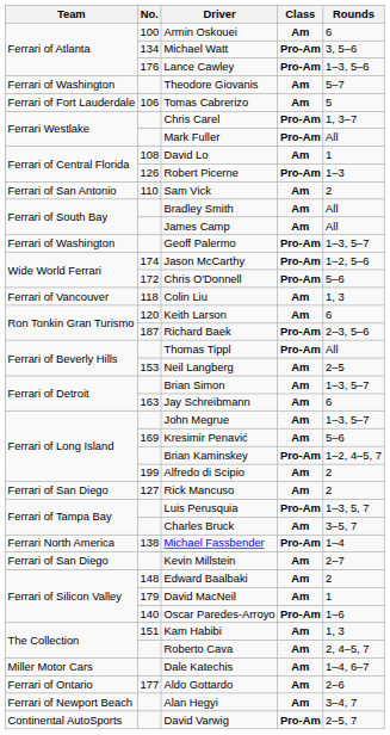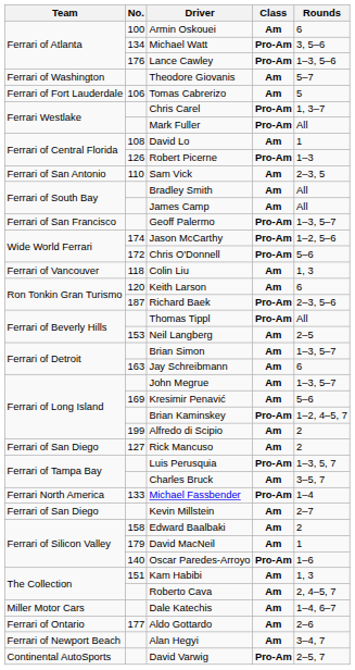 <table class="wikitable" style="font-size:90%;">
 <tr>
 <th>Team</th>
 <th>No.</th>
 <th>Driver</th>
 <th>Class</th>
 <th>Rounds</th>
 </tr>
 <tr>
 <td rowspan=3> Ferrari of Atlanta</td>
 <td align=center>100</td>
 <td> Armin Oskouei</td>
 <td align=center><strong><span>Am</span></strong></td>
 <td>6</td>
 </tr>
 <tr>
 <td align=center>134</td>
 <td> Michael Watt</td>
 <td align=center><strong><span>Pro-Am</span></strong></td>
 <td>3, 5–6</td>
 </tr>
 <tr>
 <td align=center>176</td>
 <td> Lance Cawley</td>
 <td align=center><strong><span>Pro-Am</span></strong></td>
 <td>1–3, 5–6</td>
 </tr>
 <tr>
 <td> Ferrari of Washington</td>
 <td align=center></td>
 <td> Theodore Giovanis</td>
 <td align=center><strong><span>Am</span></strong></td>
 <td>5–7</td>
 </tr>
 <tr>
 <td> Ferrari of Fort Lauderdale</td>
 <td align=center>106</td>
 <td> Tomas Cabrerizo</td>
 <td align=center><strong><span>Am</span></strong></td>
 <td>5</td>
 </tr>
 <tr>
 <td rowspan=2> Ferrari Westlake</td>
 <td align=center></td>
 <td> Chris Carel</td>
 <td align=center><strong><span>Pro-Am</span></strong></td>
 <td>1, 3–7</td>
 </tr>
 <tr>
 <td align=center></td>
 <td> Mark Fuller</td>
 <td align=center><strong><span>Pro-Am</span></strong></td>
 <td>All</td>
 </tr>
 <tr>
 <td rowspan=2> Ferrari of Central Florida</td>
 <td align=center>108</td>
 <td> David Lo</td>
 <td align=center><strong><span>Am</span></strong></td>
 <td>1</td>
 </tr>
 <tr>
 <td align=center>126</td>
 <td> Robert Picerne</td>
 <td align=center><strong><span>Pro-Am</span></strong></td>
 <td>1–3</td>
 </tr>
 <tr>
 <td> Ferrari of San Antonio</td>
 <td align=center>110</td>
 <td> Sam Vick</td>
 <td align=center><strong><span>Am</span></strong></td>
-<td>2</td>
+<td>2–3, 5</td>
 </tr>
 <tr>
 <td rowspan=2> Ferrari of South Bay</td>
 <td align=center></td>
 <td> Bradley Smith</td>
 <td align=center><strong><span>Am</span></strong></td>
 <td>All</td>
 </tr>
 <tr>
 <td align=center></td>
 <td> James Camp</td>
 <td align=center><strong><span>Am</span></strong></td>
 <td>All</td>
 </tr>
 <tr>
-<td> Ferrari of Washington</td>
+<td> Ferrari of San Francisco</td>
 <td align=center></td>
 <td> Geoff Palermo</td>
 <td align=center><strong><span>Pro-Am</span></strong></td>
 <td>1–3, 5–7</td>
 </tr>
 <tr>
 <td rowspan=2> Wide World Ferrari</td>
 <td align=center>174</td>
 <td> Jason McCarthy</td>
 <td align=center><strong><span>Pro-Am</span></strong></td>
 <td>1–2, 5–6</td>
 </tr>
 <tr>
 <td align=center>172</td>
 <td> Chris O'Donnell</td>
 <td align=center><strong><span>Pro-Am</span></strong></td>
 <td>5–6</td>
 </tr>
 <tr>
 <td> Ferrari of Vancouver</td>
 <td align=center>118</td>
 <td> Colin Liu</td>
 <td align=center><strong><span>Am</span></strong></td>
 <td>1, 3</td>
 </tr>
 <tr>
 <td rowspan=2> Ron Tonkin Gran Turismo</td>
 <td align=center>120</td>
 <td> Keith Larson</td>
 <td align=center><strong><span>Am</span></strong></td>
 <td>6</td>
 </tr>
 <tr>
 <td align=center>187</td>
 <td> Richard Baek</td>
 <td align=center><strong><span>Pro-Am</span></strong></td>
 <td>2–3, 5–6</td>
 </tr>
 <tr>
 <td rowspan=2> Ferrari of Beverly Hills</td>
 <td align=center></td>
 <td> Thomas Tippl</td>
 <td align=center><strong><span>Pro-Am</span></strong></td>
 <td>All</td>
 </tr>
 <tr>
 <td align=center>153</td>
 <td> Neil Langberg</td>
 <td align=center><strong><span>Am</span></strong></td>
 <td>2–5</td>
 </tr>
 <tr>
 <td rowspan=2> Ferrari of Detroit</td>
 <td align=center></td>
 <td> Brian Simon</td>
 <td align=center><strong><span>Am</span></strong></td>
 <td>1–3, 5–7</td>
 </tr>
 <tr>
 <td align=center>163</td>
 <td> Jay Schreibmann</td>
 <td align=center><strong><span>Am</span></strong></td>
 <td>6</td>
 </tr>
 <tr>
 <td rowspan=4> Ferrari of Long Island</td>
 <td align=center></td>
 <td> John Megrue</td>
 <td align=center><strong><span>Am</span></strong></td>
 <td>1–3, 5–7</td>
 </tr>
 <tr>
 <td align=center>169</td>
 <td> Kresimir Penavić</td>
 <td align=center><strong><span>Am</span></strong></td>
 <td>5–6</td>
 </tr>
 <tr>
 <td align=center></td>
 <td> Brian Kaminskey</td>
 <td align=center><strong><span>Pro-Am</span></strong></td>
 <td>1–2, 4–5, 7</td>
 </tr>
 <tr>
 <td align=center>199</td>
 <td> Alfredo di Scipio</td>
 <td align=center><strong><span>Am</span></strong></td>
 <td>2</td>
 </tr>
 <tr>
 <td> Ferrari of San Diego</td>
 <td align=center>127</td>
 <td> Rick Mancuso</td>
 <td align=center><strong><span>Am</span></strong></td>
 <td>2</td>
 </tr>
 <tr>
 <td rowspan=2> Ferrari of Tampa Bay</td>
 <td align=center></td>
 <td> Luis Perusquia</td>
 <td align=center><strong><span>Pro-Am</span></strong></td>
 <td>1–3, 5, 7</td>
 </tr>
 <tr>
 <td align=center></td>
 <td> Charles Bruck</td>
 <td align=center><strong><span>Am</span></strong></td>
 <td>3–5, 7</td>
 </tr>
 <tr>
 <td> Ferrari North America</td>
-<td align=center>138</td>
+<td align=center>133</td>
 <td> <a href='#'>Michael Fassbender</a></td>
 <td align=center><strong><span>Pro-Am</span></strong></td>
 <td>1–4</td>
 </tr>
 <tr>
 <td> Ferrari of San Diego</td>
 <td align=center></td>
 <td> Kevin Millstein</td>
 <td align=center><strong><span>Am</span></strong></td>
 <td>2–7</td>
 </tr>
 <tr>
 <td rowspan=3> Ferrari of Silicon Valley</td>
-<td align=center>148</td>
+<td align=center>158</td>
 <td> Edward Baalbaki</td>
 <td align=center><strong><span>Am</span></strong></td>
 <td>2</td>
 </tr>
 <tr>
 <td align=center>179</td>
 <td> David MacNeil</td>
 <td align=center><strong><span>Am</span></strong></td>
 <td>1</td>
 </tr>
 <tr>
 <td align=center>140</td>
 <td> Oscar Paredes-Arroyo</td>
 <td align=center><strong><span>Pro-Am</span></strong></td>
 <td>1–6</td>
 </tr>
 <tr>
 <td rowspan=2> The Collection</td>
 <td align=center>151</td>
 <td> Kam Habibi</td>
 <td align=center><strong><span>Am</span></strong></td>
 <td>1, 3</td>
 </tr>
 <tr>
 <td align=center></td>
 <td> Roberto Cava</td>
 <td align=center><strong><span>Am</span></strong></td>
 <td>2, 4–5, 7</td>
 </tr>
 <tr>
 <td> Miller Motor Cars</td>
 <td align=center></td>
 <td> Dale Katechis</td>
 <td align=center><strong><span>Am</span></strong></td>
 <td>1–4, 6–7</td>
 </tr>
 <tr>
 <td> Ferrari of Ontario</td>
 <td align=center>177</td>
 <td> Aldo Gottardo</td>
 <td align=center><strong><span>Am</span></strong></td>
 <td>2–6</td>
 </tr>
 <tr>
 <td> Ferrari of Newport Beach</td>
 <td align=center></td>
 <td> Alan Hegyi</td>
 <td align=center><strong><span>Am</span></strong></td>
 <td>3–4, 7</td>
 </tr>
 <tr>
 <td> Continental AutoSports</td>
 <td align=center></td>
 <td> David Varwig</td>
 <td align=center><strong><span>Pro-Am</span></strong></td>
 <td>2–5, 7</td>
 </tr>
 </table>
